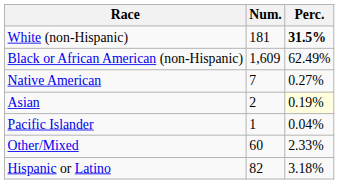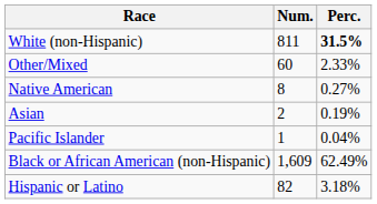 <table class="wikitable">
 <tr>
 <th>Race</th>
 <th>Num.</th>
 <th>Perc.</th>
 </tr>
 <tr>
 <td><a href='#'>White</a> (non-Hispanic)</td>
-<td>181</td>
+<td>811</td>
 <td><strong>31.5%</strong></td>
+</tr>
+<tr>
+<td><a href='#'>Other/Mixed</a></td>
+<td>60</td>
+<td>2.33%</td>
+</tr>
+<tr>
+<td><a href='#'>Native American</a></td>
+<td>8</td>
+<td>0.27%</td>
+</tr>
+<tr>
+<td><a href='#'>Asian</a></td>
+<td>2</td>
+<td>0.19%</td>
+</tr>
+<tr>
+<td><a href='#'>Pacific Islander</a></td>
+<td>1</td>
+<td>0.04%</td>
 </tr>
 <tr>
 <td><a href='#'>Black or African American</a> (non-Hispanic)</td>
 <td>1,609</td>
 <td>62.49%</td>
 </tr>
 <tr>
-<td><a href='#'>Native American</a></td>
-<td>7</td>
-<td>0.27%</td>
-</tr>
-<tr>
-<td><a href='#'>Asian</a></td>
-<td>2</td>
-<td style="background: lightyellow;">0.19%</td>
-</tr>
-<tr>
-<td><a href='#'>Pacific Islander</a></td>
-<td>1</td>
-<td>0.04%</td>
-</tr>
-<tr>
-<td><a href='#'>Other/Mixed</a></td>
-<td>60</td>
-<td>2.33%</td>
-</tr>
-<tr>
 <td><a href='#'>Hispanic</a> or <a href='#'>Latino</a></td>
 <td>82</td>
 <td>3.18%</td>
 </tr>
 </table>
